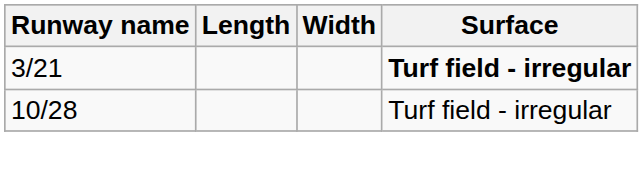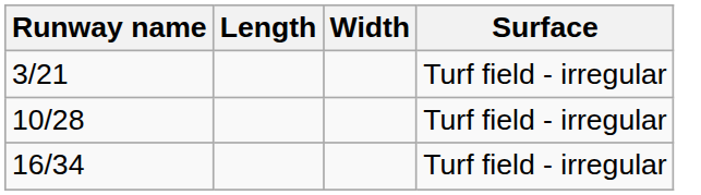 <table class="wikitable">
 <tr>
 <th>Runway name</th>
 <th>Length</th>
 <th>Width</th>
 <th>Surface</th>
 </tr>
 <tr>
 <td>3/21</td>
 <td></td>
 <td></td>
-<td><strong>Turf field - irregular</strong></td>
+<td>Turf field - irregular</td>
 </tr>
 <tr>
 <td>10/28</td>
 <td></td>
 <td></td>
 <td>Turf field - irregular</td>
 </tr>
+<tr>
+<td>16/34</td>
+<td></td>
+<td></td>
+<td>Turf field - irregular</td>
+</tr>
 </table>
